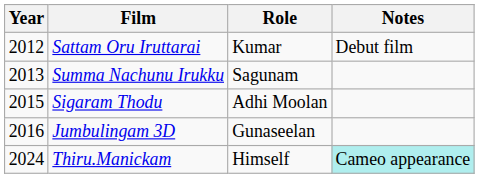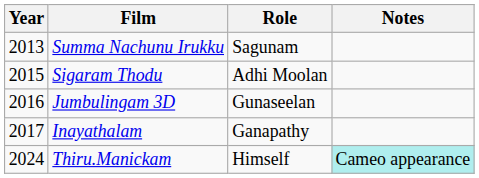 <table class="wikitable">
 <tr>
 <th>Year</th>
 <th>Film</th>
 <th>Role</th>
 <th>Notes</th>
-</tr>
-<tr>
-<td>2012</td>
-<td><em><a href='#'>Sattam Oru Iruttarai</a></em></td>
-<td>Kumar</td>
-<td>Debut film</td>
 </tr>
 <tr>
 <td>2013</td>
 <td><em><a href='#'>Summa Nachunu Irukku</a></em></td>
 <td>Sagunam</td>
 <td></td>
 </tr>
 <tr>
 <td>2015</td>
 <td><em><a href='#'>Sigaram Thodu</a></em></td>
 <td>Adhi Moolan</td>
 <td></td>
 </tr>
 <tr>
 <td>2016</td>
 <td><em><a href='#'>Jumbulingam 3D</a></em></td>
 <td>Gunaseelan</td>
 <td></td>
 </tr>
 <tr>
+<td>2017</td>
+<td><em><a href='#'>Inayathalam</a></em></td>
+<td>Ganapathy</td>
+<td></td>
+</tr>
+<tr>
 <td>2024</td>
 <td><em><a href='#'>Thiru.Manickam</a></em></td>
 <td>Himself</td>
 <td style="background: paleturquoise;">Cameo appearance</td>
 </tr>
 </table>
